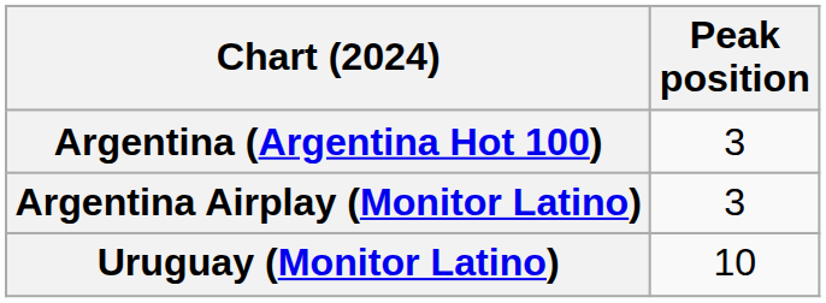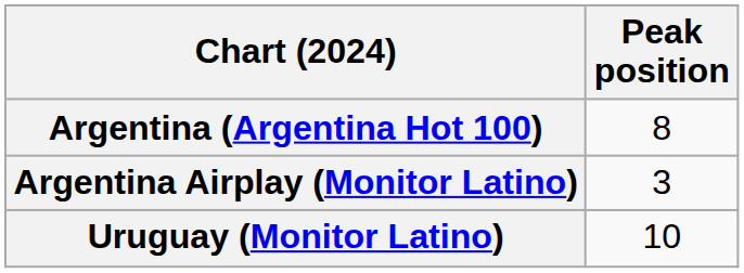 <table class="wikitable sortable plainrowheaders" style="text-align:center">
 <tr>
 <th scope="col">Chart (2024)</th>
 <th scope="col">Peak<br> position</th>
 </tr>
 <tr>
 <th scope="row">Argentina (<a href='#'>Argentina Hot 100</a>)</th>
-<td>3</td>
+<td>8</td>
 </tr>
 <tr>
 <th scope="row">Argentina Airplay (<a href='#'>Monitor Latino</a>)</th>
 <td>3</td>
 </tr>
 <tr>
 <th scope="row">Uruguay (<a href='#'>Monitor Latino</a>)</th>
 <td>10</td>
 </tr>
 </table>
